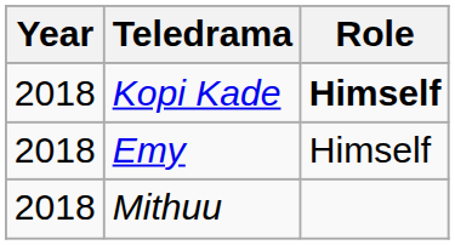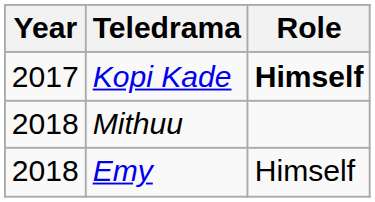 <table class="wikitable">
 <tr>
 <th>Year</th>
 <th>Teledrama</th>
 <th>Role</th>
 </tr>
 <tr>
-<td>2018</td>
+<td>2017</td>
 <td><em><a href='#'>Kopi Kade</a></em></td>
 <td><strong>Himself</strong></td>
+</tr>
+<tr>
+<td>2018</td>
+<td><em>Mithuu</em></td>
+<td></td>
 </tr>
 <tr>
 <td>2018</td>
 <td><em><a href='#'>Emy</a></em></td>
 <td>Himself</td>
 </tr>
-<tr>
-<td>2018</td>
-<td><em>Mithuu</em></td>
-<td></td>
-</tr>
 </table>
